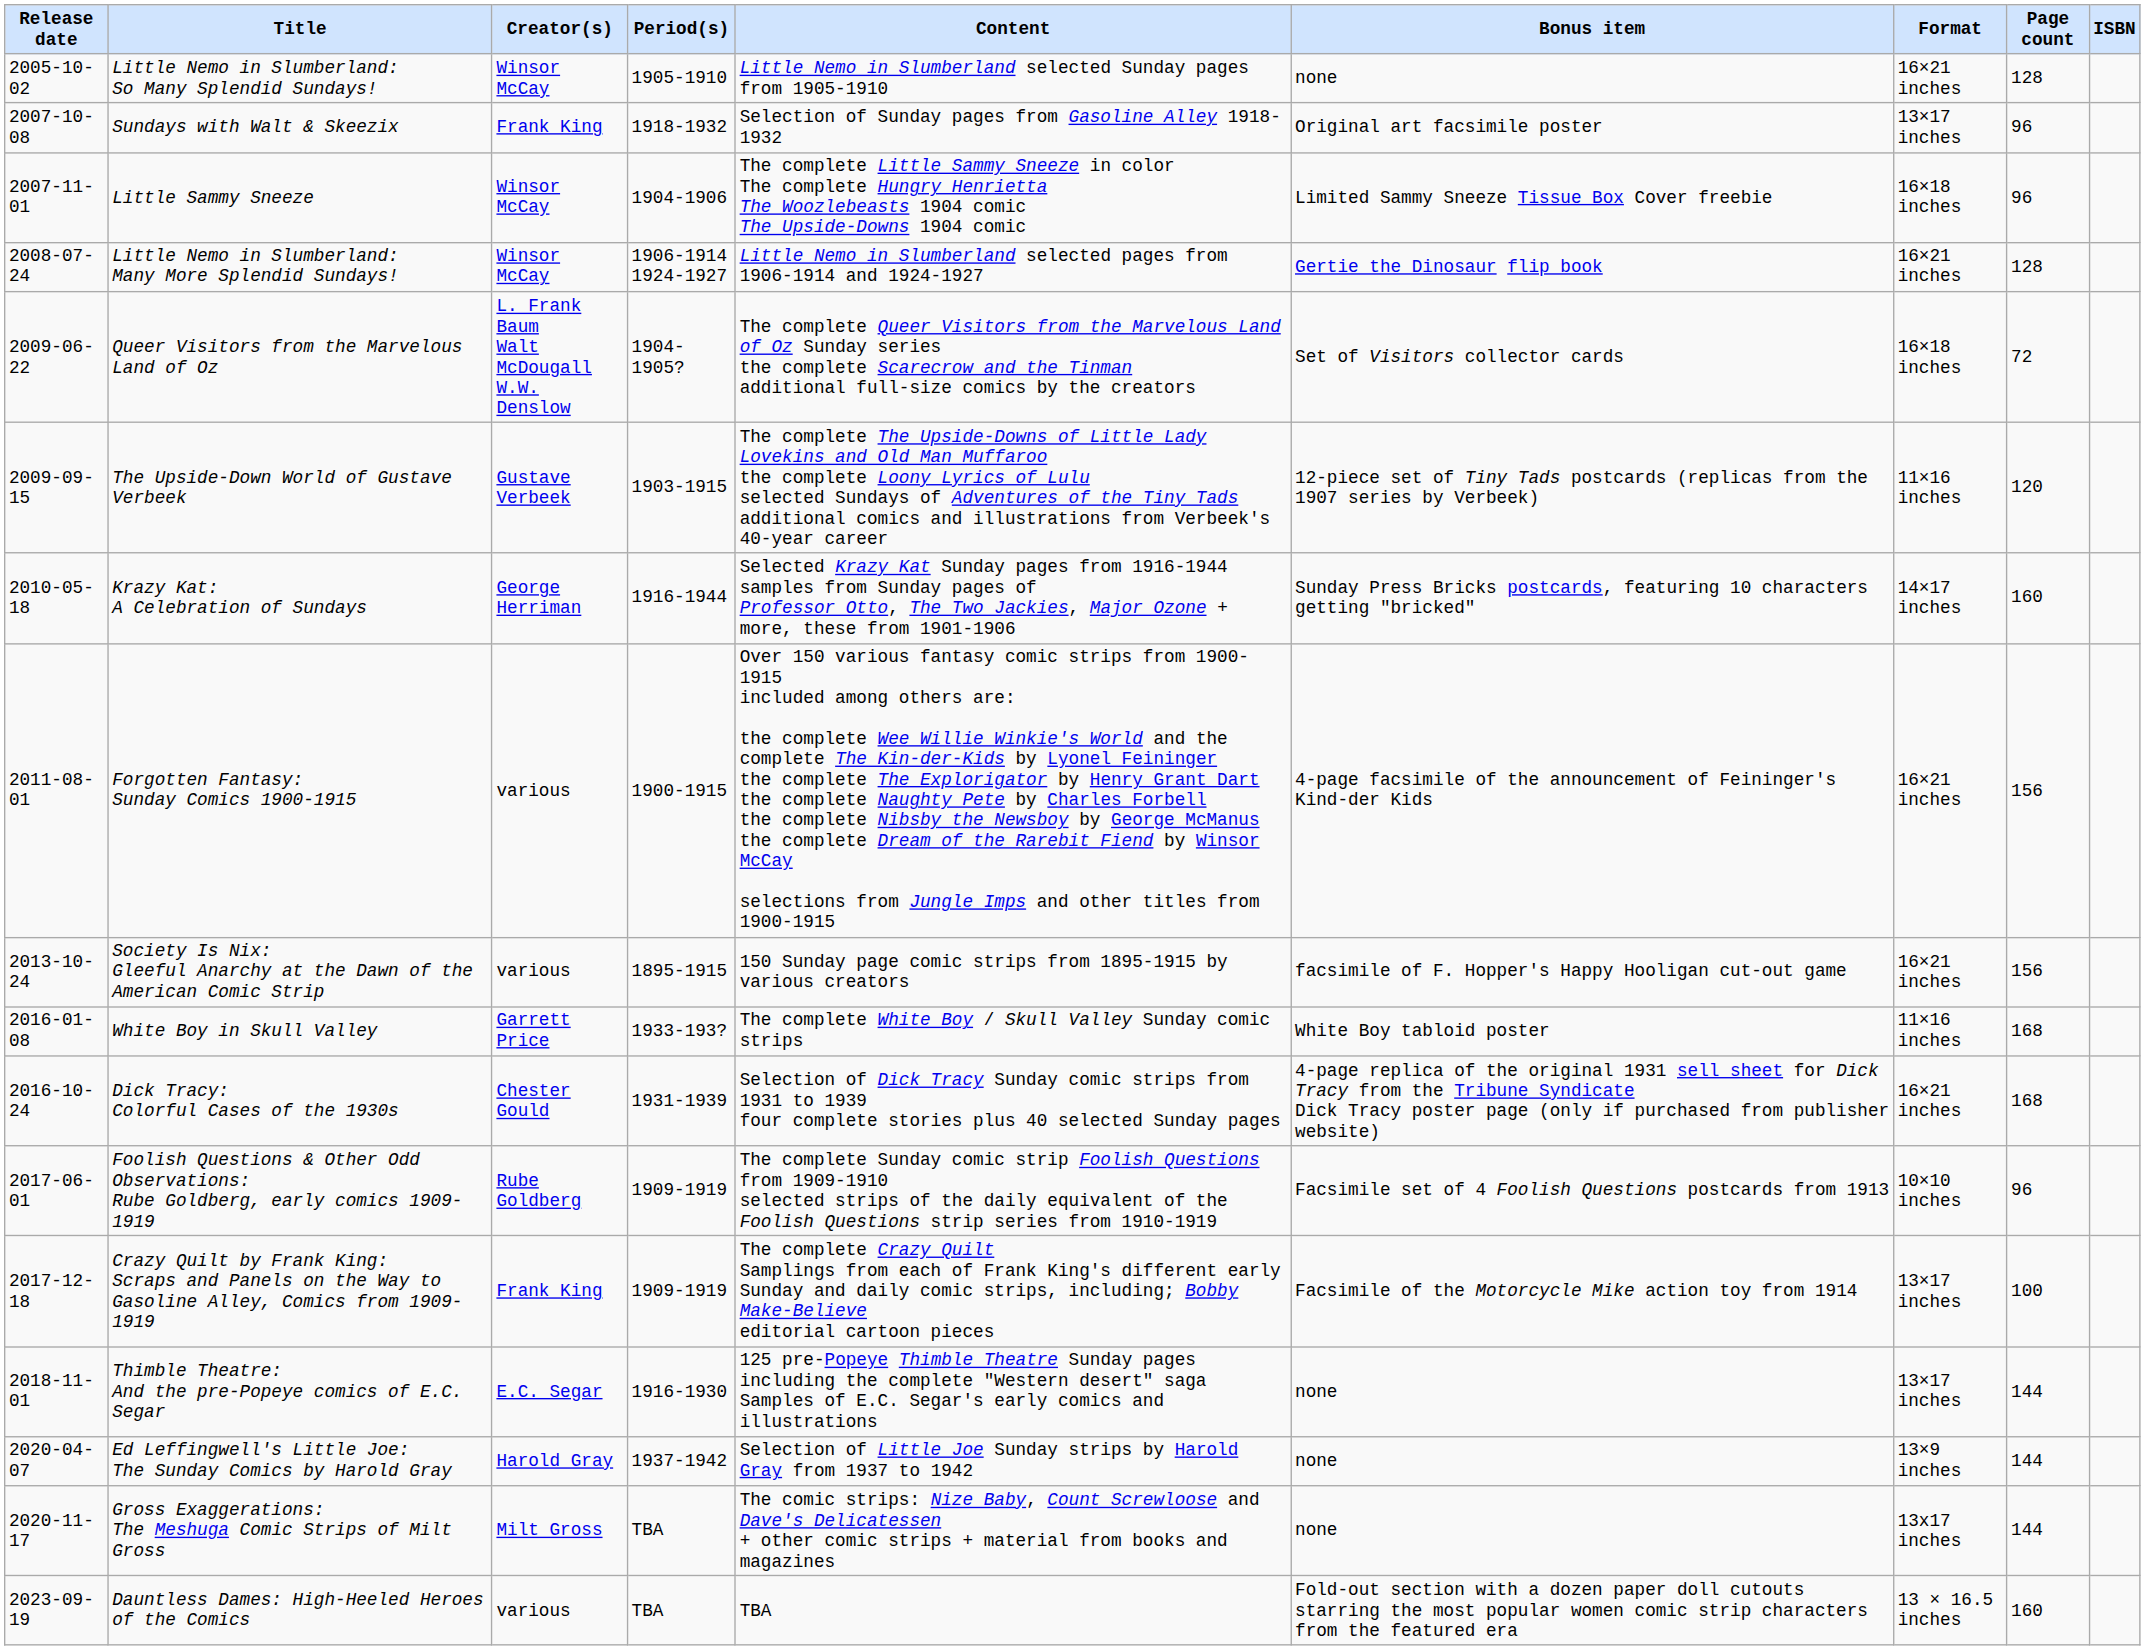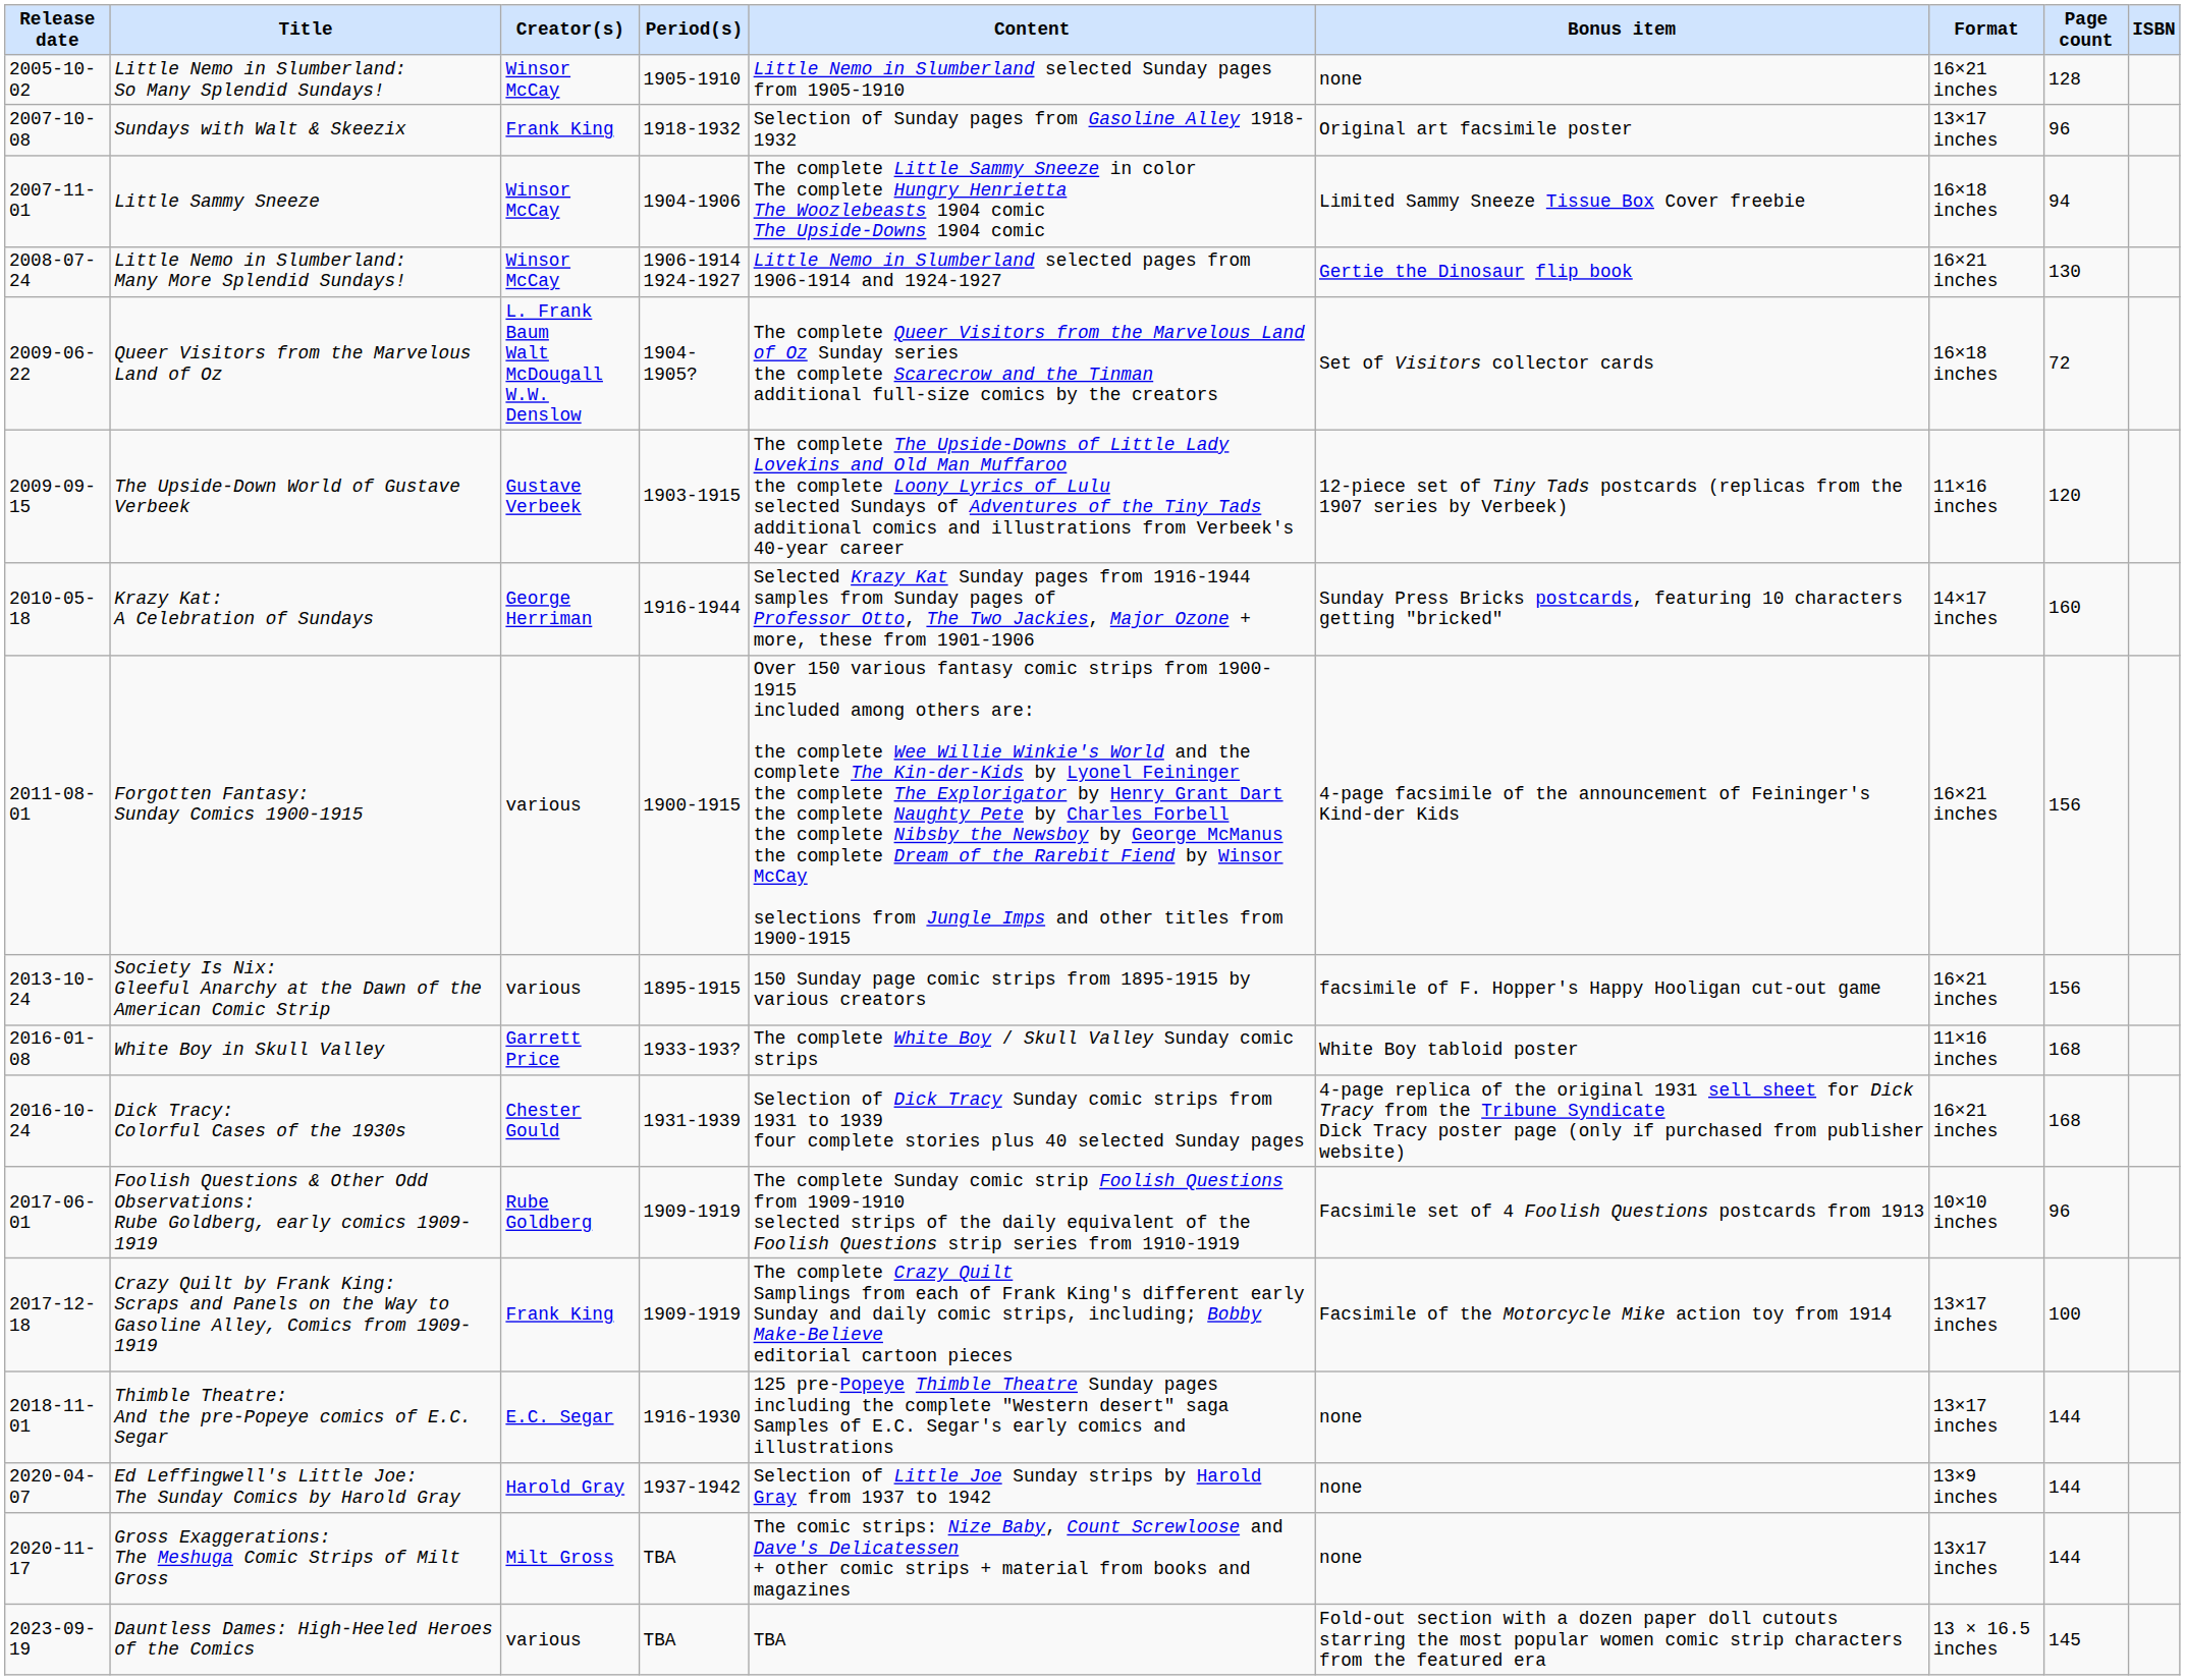 <table class="wikitable sortable">
 <tr>
 <th style="background-color:#D0E4FE" data-sort-type-"number">Release date</th>
 <th style="background-color:#D0E4FE">Title</th>
 <th style="background-color:#D0E4FE">Creator(s)</th>
 <th style="background-color:#D0E4FE">Period(s)</th>
 <th style="background-color:#D0E4FE">Content</th>
 <th style="background-color:#D0E4FE">Bonus item</th>
 <th style="background-color:#D0E4FE">Format</th>
 <th style="background-color:#D0E4FE">Page count</th>
 <th style="background-color:#D0E4FE">ISBN</th>
 </tr>
 <tr>
 <td>2005-10-02</td>
 <td><em>Little Nemo in Slumberland:<br>So Many Splendid Sundays!</em></td>
 <td><a href='#'>Winsor McCay</a></td>
 <td>1905-1910</td>
 <td><em><a href='#'>Little Nemo in Slumberland</a></em> selected Sunday pages from 1905-1910</td>
 <td>none</td>
 <td>16×21 inches</td>
 <td>128</td>
 <td></td>
 </tr>
 <tr>
 <td>2007-10-08</td>
 <td><em>Sundays with Walt & Skeezix</em></td>
 <td><a href='#'>Frank King</a></td>
 <td>1918-1932</td>
 <td>Selection of Sunday pages from <em><a href='#'>Gasoline Alley</a></em> 1918-1932</td>
 <td>Original art facsimile poster</td>
 <td>13×17 inches</td>
 <td>96</td>
 <td></td>
 </tr>
 <tr>
 <td>2007-11-01</td>
 <td><em>Little Sammy Sneeze</em></td>
 <td><a href='#'>Winsor McCay</a></td>
 <td>1904-1906</td>
 <td>The complete <em><a href='#'>Little Sammy Sneeze</a></em> in color<br>The complete <em><a href='#'>Hungry Henrietta</a></em><br><em><a href='#'>The Woozlebeasts</a></em> 1904 comic<br><em><a href='#'>The Upside-Downs</a></em> 1904 comic</td>
 <td>Limited Sammy Sneeze <a href='#'>Tissue Box</a> Cover freebie</td>
 <td>16×18 inches</td>
-<td>96</td>
+<td>94</td>
 <td></td>
 </tr>
 <tr>
 <td>2008-07-24</td>
 <td><em>Little Nemo in Slumberland:<br>Many More Splendid Sundays!</em></td>
 <td><a href='#'>Winsor McCay</a></td>
 <td>1906-1914<br>1924-1927</td>
 <td><em><a href='#'>Little Nemo in Slumberland</a></em> selected pages from 1906-1914 and 1924-1927</td>
 <td><a href='#'>Gertie the Dinosaur</a> <a href='#'>flip book</a></td>
 <td>16×21 inches</td>
-<td>128</td>
+<td>130</td>
 <td></td>
 </tr>
 <tr>
 <td>2009-06-22</td>
 <td><em>Queer Visitors from the Marvelous Land of Oz</em></td>
 <td><a href='#'>L. Frank Baum</a><br><a href='#'>Walt McDougall</a><br><a href='#'>W.W. Denslow</a></td>
 <td>1904-1905?</td>
 <td>The complete <em><a href='#'>Queer Visitors from the Marvelous Land of Oz</a></em> Sunday series<br>the complete <em><a href='#'>Scarecrow and the Tinman</a></em><br>additional full-size comics by the creators</td>
 <td>Set of <em>Visitors</em> collector cards</td>
 <td>16×18 inches</td>
 <td>72</td>
 <td></td>
 </tr>
 <tr>
 <td>2009-09-15</td>
 <td><em>The Upside-Down World of Gustave Verbeek</em></td>
 <td><a href='#'>Gustave Verbeek</a></td>
 <td>1903-1915</td>
 <td>The complete <em><a href='#'>The Upside-Downs of Little Lady Lovekins and Old Man Muffaroo</a></em><br>the complete <em><a href='#'>Loony Lyrics of Lulu</a></em><br>selected Sundays of <em><a href='#'>Adventures of the Tiny Tads</a></em><br>additional comics and illustrations from Verbeek's 40-year career</td>
 <td>12-piece set of <em>Tiny Tads</em> postcards (replicas from the 1907 series by Verbeek)</td>
 <td>11×16 inches</td>
 <td>120</td>
 <td></td>
 </tr>
 <tr>
 <td>2010-05-18</td>
 <td><em>Krazy Kat:<br>A Celebration of Sundays</em></td>
 <td><a href='#'>George Herriman</a></td>
 <td>1916-1944</td>
 <td>Selected <em><a href='#'>Krazy Kat</a></em> Sunday pages from 1916-1944<br>samples from Sunday pages of<br><em><a href='#'>Professor Otto</a></em>, <em><a href='#'>The Two Jackies</a></em>, <em><a href='#'>Major Ozone</a></em> + more, these from 1901-1906</td>
 <td>Sunday Press Bricks <a href='#'>postcards</a>, featuring 10 characters getting "bricked"</td>
 <td>14×17 inches</td>
 <td>160</td>
 <td></td>
 </tr>
 <tr>
 <td>2011-08-01</td>
 <td><em>Forgotten Fantasy:<br>Sunday Comics 1900-1915</em></td>
 <td>various</td>
 <td>1900-1915</td>
 <td>Over 150 various fantasy comic strips from 1900-1915<br>included among others are:<br><br>the complete <em><a href='#'>Wee Willie Winkie's World</a></em> and the complete <em><a href='#'>The Kin-der-Kids</a></em> by <a href='#'>Lyonel Feininger</a><br>the complete <em><a href='#'>The Explorigator</a></em> by <a href='#'>Henry Grant Dart</a><br>the complete <em><a href='#'>Naughty Pete</a></em> by <a href='#'>Charles Forbell</a><br>the complete <em><a href='#'>Nibsby the Newsboy</a></em> by <a href='#'>George McManus</a><br>the complete <em><a href='#'>Dream of the Rarebit Fiend</a></em> by <a href='#'>Winsor McCay</a><br><br>selections from <em><a href='#'>Jungle Imps</a></em> and other titles from 1900-1915</td>
 <td>4-page facsimile of the announcement of Feininger's Kind-der Kids</td>
 <td>16×21 inches</td>
 <td>156</td>
 <td></td>
 </tr>
 <tr 160||>
 <td>2013-10-24</td>
 <td><em>Society Is Nix:<br>Gleeful Anarchy at the Dawn of the American Comic Strip</em></td>
 <td>various</td>
 <td>1895-1915</td>
 <td>150 Sunday page comic strips from 1895-1915 by various creators</td>
 <td>facsimile of F. Hopper's Happy Hooligan cut-out game</td>
 <td>16×21 inches</td>
 <td>156</td>
 <td></td>
 </tr>
 <tr>
 <td>2016-01-08</td>
 <td><em>White Boy in Skull Valley</em></td>
 <td><a href='#'>Garrett Price</a></td>
 <td>1933-193?</td>
 <td>The complete <em><a href='#'>White Boy</a></em> / <em>Skull Valley</em> Sunday comic strips</td>
 <td>White Boy tabloid poster</td>
 <td>11×16 inches</td>
 <td>168</td>
 <td></td>
 </tr>
 <tr>
 <td>2016-10-24</td>
 <td><em>Dick Tracy:<br>Colorful Cases of the 1930s</em></td>
 <td><a href='#'>Chester Gould</a></td>
 <td>1931-1939</td>
 <td>Selection of <em><a href='#'>Dick Tracy</a></em> Sunday comic strips from 1931 to 1939<br>four complete stories plus 40 selected Sunday pages</td>
 <td>4-page replica of the original 1931 <a href='#'>sell sheet</a> for <em>Dick Tracy</em> from the <a href='#'>Tribune Syndicate</a><br>Dick Tracy poster page (only if purchased from publisher website)</td>
 <td>16×21 inches</td>
 <td>168</td>
 <td></td>
 </tr>
 <tr>
 <td>2017-06-01</td>
 <td><em>Foolish Questions & Other Odd Observations:<br> Rube Goldberg, early comics 1909-1919</em></td>
 <td><a href='#'>Rube Goldberg</a></td>
 <td>1909-1919</td>
 <td>The complete Sunday comic strip <em><a href='#'>Foolish Questions</a></em> from 1909-1910<br>selected strips of the daily equivalent of the <em>Foolish Questions</em> strip series from 1910-1919</td>
 <td>Facsimile set of 4 <em>Foolish Questions</em> postcards from 1913</td>
 <td>10×10 inches</td>
 <td>96</td>
 <td></td>
 </tr>
 <tr>
 <td>2017-12-18</td>
 <td><em>Crazy Quilt by Frank King:<br> Scraps and Panels on the Way to Gasoline Alley, Comics from 1909-1919</em></td>
 <td><a href='#'>Frank King</a></td>
 <td>1909-1919</td>
 <td>The complete <em><a href='#'>Crazy Quilt</a></em><br>Samplings from each of Frank King's different early Sunday and daily comic strips, including; <em><a href='#'>Bobby Make-Believe</a></em><br> editorial cartoon pieces</td>
 <td>Facsimile of the <em>Motorcycle Mike</em> action toy from 1914</td>
 <td>13×17 inches</td>
 <td>100</td>
 <td></td>
 </tr>
 <tr>
 <td>2018-11-01</td>
 <td><em>Thimble Theatre:<br>And the pre-Popeye comics of E.C. Segar</em></td>
 <td><a href='#'>E.C. Segar</a></td>
 <td>1916-1930</td>
 <td>125 pre-<a href='#'>Popeye</a> <em><a href='#'>Thimble Theatre</a></em> Sunday pages<br>including the complete "Western desert" saga<br>Samples of E.C. Segar's early comics and illustrations</td>
 <td>none</td>
 <td>13×17 inches</td>
 <td>144</td>
 <td></td>
 </tr>
 <tr>
 <td>2020-04-07</td>
 <td><em>Ed Leffingwell's Little Joe:<br>The Sunday Comics by Harold Gray</em></td>
 <td><a href='#'>Harold Gray</a></td>
 <td>1937-1942</td>
 <td>Selection of <em><a href='#'>Little Joe</a></em> Sunday strips by <a href='#'>Harold Gray</a> from 1937 to 1942</td>
 <td>none</td>
 <td>13×9 inches</td>
 <td>144</td>
 <td></td>
 </tr>
 <tr>
 <td>2020-11-17</td>
 <td><em>Gross Exaggerations:<br>The <a href='#'>Meshuga</a> Comic Strips of Milt Gross</em></td>
 <td><a href='#'>Milt Gross</a></td>
 <td>TBA</td>
 <td>The comic strips: <em><a href='#'>Nize Baby</a></em>, <em><a href='#'>Count Screwloose</a></em> and <em><a href='#'>Dave's Delicatessen</a></em> <br>+ other comic strips + material from books and magazines</td>
 <td>none</td>
 <td>13x17 inches</td>
 <td>144</td>
 <td></td>
 </tr>
 <tr>
 <td>2023-09-19</td>
 <td><em>Dauntless Dames: High-Heeled Heroes of the Comics</em></td>
 <td>various</td>
 <td>TBA</td>
 <td>TBA</td>
 <td>Fold-out section with a dozen paper doll cutouts starring the most popular women comic strip characters from the featured era</td>
 <td>13 × 16.5 inches</td>
-<td>160</td>
+<td>145</td>
 <td></td>
 </tr>
 </table>
